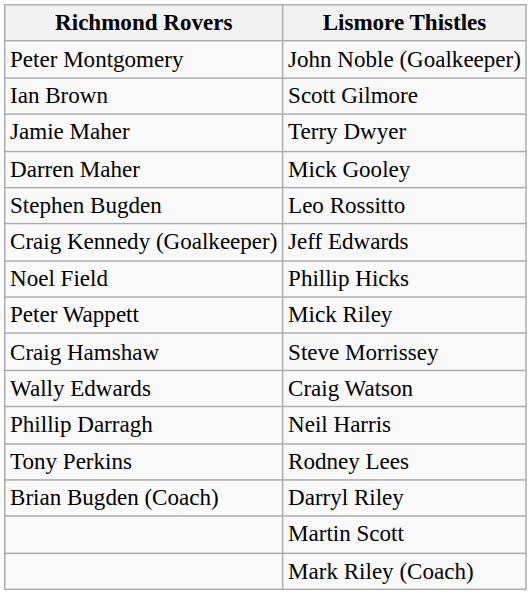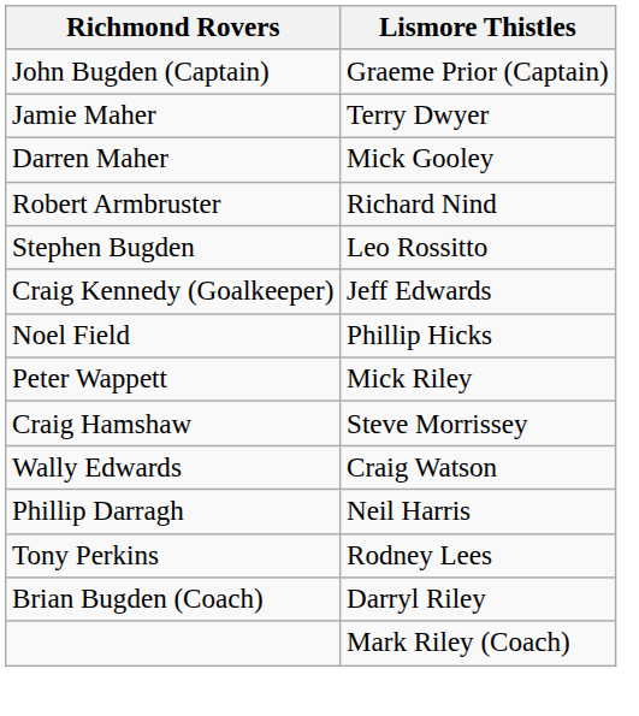 <table class="wikitable">
 <tr>
 <th>Richmond Rovers</th>
 <th>Lismore Thistles</th>
 </tr>
 <tr>
-<td>Peter Montgomery</td>
-<td>John Noble (Goalkeeper)</td>
-</tr>
-<tr>
-<td>Ian Brown</td>
-<td>Scott Gilmore</td>
+<td>John Bugden (Captain)</td>
+<td>Graeme Prior (Captain)</td>
 </tr>
 <tr>
 <td>Jamie Maher</td>
 <td>Terry Dwyer</td>
 </tr>
 <tr>
 <td>Darren Maher</td>
 <td>Mick Gooley</td>
+</tr>
+<tr>
+<td>Robert Armbruster</td>
+<td>Richard Nind</td>
 </tr>
 <tr>
 <td>Stephen Bugden</td>
 <td>Leo Rossitto</td>
 </tr>
 <tr>
 <td>Craig Kennedy (Goalkeeper)</td>
 <td>Jeff Edwards</td>
 </tr>
 <tr>
 <td>Noel Field</td>
 <td>Phillip Hicks</td>
 </tr>
 <tr>
 <td>Peter Wappett</td>
 <td>Mick Riley</td>
 </tr>
 <tr>
 <td>Craig Hamshaw</td>
 <td>Steve Morrissey</td>
 </tr>
 <tr>
 <td>Wally Edwards</td>
 <td>Craig Watson</td>
 </tr>
 <tr>
 <td>Phillip Darragh</td>
 <td>Neil Harris</td>
 </tr>
 <tr>
 <td>Tony Perkins</td>
 <td>Rodney Lees</td>
 </tr>
 <tr>
 <td>Brian Bugden (Coach)</td>
 <td>Darryl Riley</td>
 </tr>
 <tr>
 <td></td>
-<td>Martin Scott</td>
-</tr>
-<tr>
-<td></td>
 <td>Mark Riley (Coach)</td>
 </tr>
 </table>
